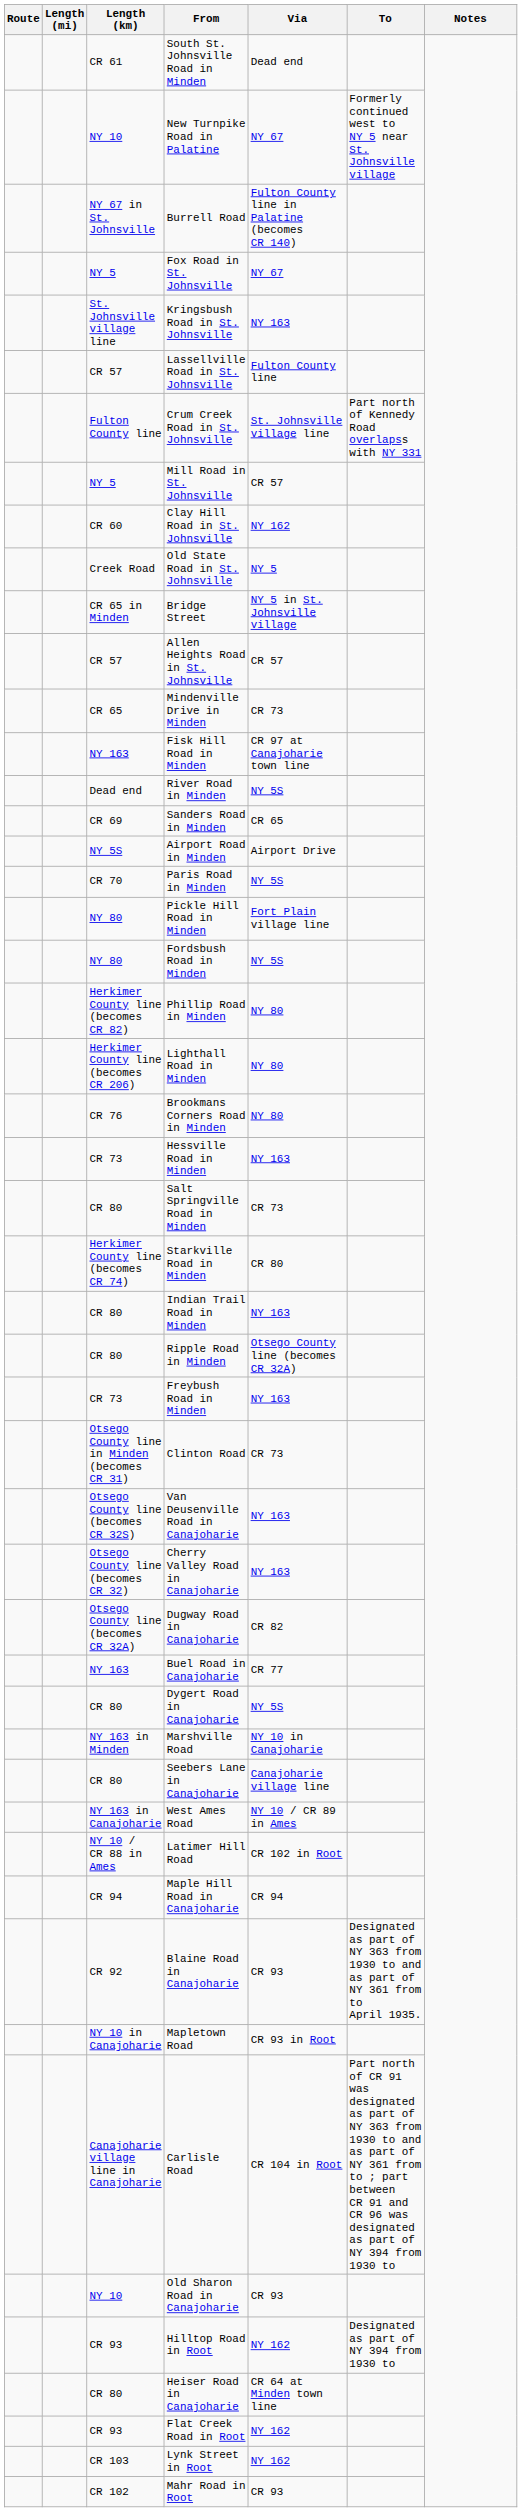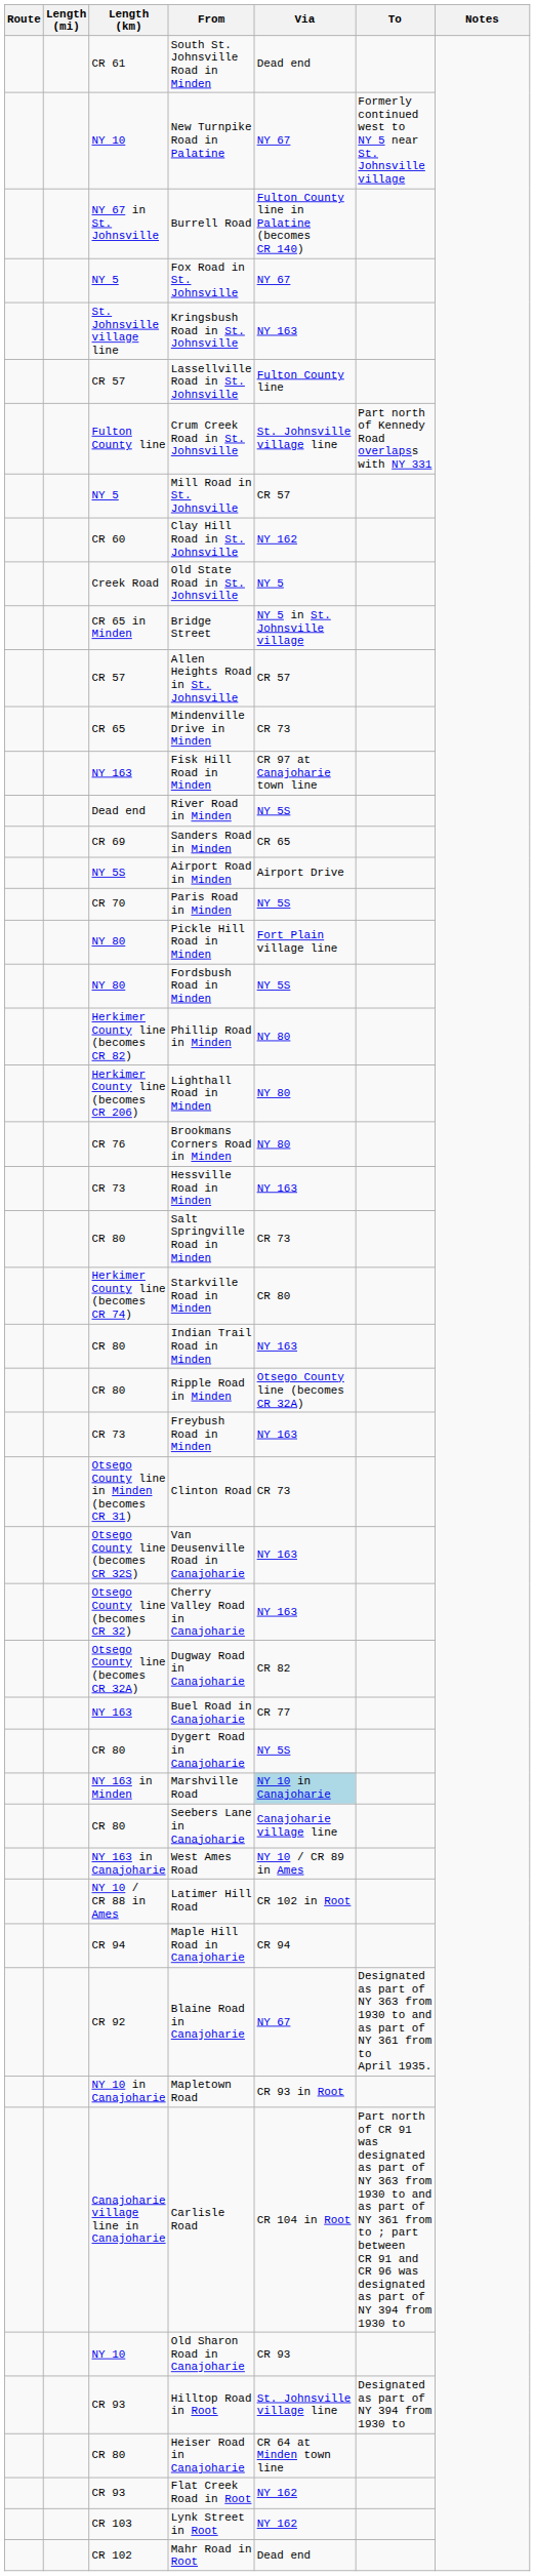 <table class="wikitable sortable">
 <tr>
 <th>Route</th>
 <th>Length<br>(mi)</th>
 <th>Length<br>(km)</th>
 <th class="unsortable">From</th>
 <th class="unsortable" width="20%">Via</th>
 <th class="unsortable">To</th>
 <th class="unsortable" width="20%">Notes</th>
 </tr>
 <tr>
 <td id="51"></td>
 <td></td>
 <td>CR 61</td>
 <td>South St. Johnsville Road in <a href='#'>Minden</a></td>
 <td>Dead end</td>
 <td></td>
 </tr>
 <tr>
 <td id="52"></td>
 <td></td>
 <td><a href='#'>NY&nbsp;10</a></td>
 <td>New Turnpike Road in <a href='#'>Palatine</a></td>
 <td><a href='#'>NY&nbsp;67</a></td>
 <td>Formerly continued west to <a href='#'>NY&nbsp;5</a> near <a href='#'>St. Johnsville village</a></td>
 </tr>
 <tr>
 <td id="53"></td>
 <td></td>
 <td><a href='#'>NY&nbsp;67</a> in <a href='#'>St. Johnsville</a></td>
 <td>Burrell Road</td>
 <td><a href='#'>Fulton County</a> line in <a href='#'>Palatine</a> (becomes <a href='#'>CR 140</a>)</td>
 <td></td>
 </tr>
 <tr>
 <td id="54"></td>
 <td></td>
 <td><a href='#'>NY&nbsp;5</a></td>
 <td>Fox Road in <a href='#'>St. Johnsville</a></td>
 <td><a href='#'>NY&nbsp;67</a></td>
 <td></td>
 </tr>
 <tr>
 <td id="55"></td>
 <td></td>
 <td><a href='#'>St. Johnsville village</a> line</td>
 <td>Kringsbush Road in <a href='#'>St. Johnsville</a></td>
 <td><a href='#'>NY&nbsp;163</a></td>
 <td></td>
 </tr>
 <tr>
 <td id="56"></td>
 <td></td>
 <td>CR 57</td>
 <td>Lassellville Road in <a href='#'>St. Johnsville</a></td>
 <td><a href='#'>Fulton County</a> line</td>
 <td></td>
 </tr>
 <tr>
 <td id="57"></td>
 <td></td>
 <td><a href='#'>Fulton County</a> line</td>
 <td>Crum Creek Road in <a href='#'>St. Johnsville</a></td>
 <td><a href='#'>St. Johnsville village</a> line</td>
 <td>Part north of Kennedy Road <a href='#'>overlaps</a>s with <a href='#'>NY&nbsp;331</a></td>
 </tr>
 <tr>
 <td id="58"></td>
 <td></td>
 <td><a href='#'>NY&nbsp;5</a></td>
 <td>Mill Road in <a href='#'>St. Johnsville</a></td>
 <td>CR 57</td>
 <td></td>
 </tr>
 <tr>
 <td id="59"></td>
 <td></td>
 <td>CR 60</td>
 <td>Clay Hill Road in <a href='#'>St. Johnsville</a></td>
 <td><a href='#'>NY&nbsp;162</a></td>
 <td></td>
 </tr>
 <tr>
 <td id="60"></td>
 <td></td>
 <td>Creek Road</td>
 <td>Old State Road in <a href='#'>St. Johnsville</a></td>
 <td><a href='#'>NY&nbsp;5</a></td>
 <td></td>
 </tr>
 <tr>
 <td id="61"></td>
 <td></td>
 <td>CR 65 in <a href='#'>Minden</a></td>
 <td>Bridge Street</td>
 <td><a href='#'>NY&nbsp;5</a> in <a href='#'>St. Johnsville village</a></td>
 <td></td>
 </tr>
 <tr>
 <td id="62"></td>
 <td></td>
 <td>CR 57</td>
 <td>Allen Heights Road in <a href='#'>St. Johnsville</a></td>
 <td>CR 57</td>
 <td></td>
 </tr>
 <tr>
 <td id="63"></td>
 <td></td>
 <td>CR 65</td>
 <td>Mindenville Drive in <a href='#'>Minden</a></td>
 <td>CR 73</td>
 <td></td>
 </tr>
 <tr>
 <td id="64"></td>
 <td></td>
 <td><a href='#'>NY&nbsp;163</a></td>
 <td>Fisk Hill Road in <a href='#'>Minden</a></td>
 <td>CR 97 at <a href='#'>Canajoharie</a> town line</td>
 <td></td>
 </tr>
 <tr>
 <td id="65"></td>
 <td></td>
 <td>Dead end</td>
 <td>River Road in <a href='#'>Minden</a></td>
 <td><a href='#'>NY&nbsp;5S</a></td>
 <td></td>
 </tr>
 <tr>
 <td id="66"></td>
 <td></td>
 <td>CR 69</td>
 <td>Sanders Road in <a href='#'>Minden</a></td>
 <td>CR 65</td>
 <td></td>
 </tr>
 <tr>
 <td id="67"></td>
 <td></td>
 <td><a href='#'>NY&nbsp;5S</a></td>
 <td>Airport Road in <a href='#'>Minden</a></td>
 <td>Airport Drive</td>
 <td></td>
 </tr>
 <tr>
 <td id="68"></td>
 <td></td>
 <td>CR 70</td>
 <td>Paris Road in <a href='#'>Minden</a></td>
 <td><a href='#'>NY&nbsp;5S</a></td>
 <td></td>
 </tr>
 <tr>
 <td id="69"></td>
 <td></td>
 <td><a href='#'>NY&nbsp;80</a></td>
 <td>Pickle Hill Road in <a href='#'>Minden</a></td>
 <td><a href='#'>Fort Plain</a> village line</td>
 <td></td>
 </tr>
 <tr>
 <td id="70"></td>
 <td></td>
 <td><a href='#'>NY&nbsp;80</a></td>
 <td>Fordsbush Road in <a href='#'>Minden</a></td>
 <td><a href='#'>NY&nbsp;5S</a></td>
 <td></td>
 </tr>
 <tr>
 <td id="71"></td>
 <td></td>
 <td><a href='#'>Herkimer County</a> line (becomes <a href='#'>CR 82</a>)</td>
 <td>Phillip Road in <a href='#'>Minden</a></td>
 <td><a href='#'>NY&nbsp;80</a></td>
 <td></td>
 </tr>
 <tr>
 <td id="72"></td>
 <td></td>
 <td><a href='#'>Herkimer County</a> line (becomes <a href='#'>CR 206</a>)</td>
 <td>Lighthall Road in <a href='#'>Minden</a></td>
 <td><a href='#'>NY&nbsp;80</a></td>
 <td></td>
 </tr>
 <tr>
 <td id="73"></td>
 <td></td>
 <td>CR 76</td>
 <td>Brookmans Corners Road in <a href='#'>Minden</a></td>
 <td><a href='#'>NY&nbsp;80</a></td>
 <td></td>
 </tr>
 <tr>
 <td id="74"></td>
 <td></td>
 <td>CR 73</td>
 <td>Hessville Road in <a href='#'>Minden</a></td>
 <td><a href='#'>NY&nbsp;163</a></td>
 <td></td>
 </tr>
 <tr>
 <td id="75"></td>
 <td></td>
 <td>CR 80</td>
 <td>Salt Springville Road in <a href='#'>Minden</a></td>
 <td>CR 73</td>
 <td></td>
 </tr>
 <tr>
 <td id="76"></td>
 <td></td>
 <td><a href='#'>Herkimer County</a> line (becomes <a href='#'>CR 74</a>)</td>
 <td>Starkville Road in <a href='#'>Minden</a></td>
 <td>CR 80</td>
 <td></td>
 </tr>
 <tr>
 <td id="77"></td>
 <td></td>
 <td>CR 80</td>
 <td>Indian Trail Road in <a href='#'>Minden</a></td>
 <td><a href='#'>NY&nbsp;163</a></td>
 <td></td>
 </tr>
 <tr>
 <td id="78"></td>
 <td></td>
 <td>CR 80</td>
 <td>Ripple Road in <a href='#'>Minden</a></td>
 <td><a href='#'>Otsego County</a> line (becomes <a href='#'>CR 32A</a>)</td>
 <td></td>
 </tr>
 <tr>
 <td id="79"></td>
 <td></td>
 <td>CR 73</td>
 <td>Freybush Road in <a href='#'>Minden</a></td>
 <td><a href='#'>NY&nbsp;163</a></td>
 <td></td>
 </tr>
 <tr>
 <td id="80"></td>
 <td></td>
 <td><a href='#'>Otsego County</a> line in <a href='#'>Minden</a> (becomes <a href='#'>CR 31</a>)</td>
 <td>Clinton Road</td>
 <td>CR 73</td>
 <td></td>
 </tr>
 <tr>
 <td id="81"></td>
 <td></td>
 <td><a href='#'>Otsego County</a> line (becomes <a href='#'>CR 32S</a>)</td>
 <td>Van Deusenville Road in <a href='#'>Canajoharie</a></td>
 <td><a href='#'>NY&nbsp;163</a></td>
 <td></td>
 </tr>
 <tr>
 <td id="82"></td>
 <td></td>
 <td><a href='#'>Otsego County</a> line (becomes <a href='#'>CR 32</a>)</td>
 <td>Cherry Valley Road in <a href='#'>Canajoharie</a></td>
 <td><a href='#'>NY&nbsp;163</a></td>
 <td></td>
 </tr>
 <tr>
 <td id="83"></td>
 <td></td>
 <td><a href='#'>Otsego County</a> line (becomes <a href='#'>CR 32A</a>)</td>
 <td>Dugway Road in <a href='#'>Canajoharie</a></td>
 <td>CR 82</td>
 <td></td>
 </tr>
 <tr>
 <td id="84"></td>
 <td></td>
 <td><a href='#'>NY&nbsp;163</a></td>
 <td>Buel Road in <a href='#'>Canajoharie</a></td>
 <td>CR 77</td>
 <td></td>
 </tr>
 <tr>
 <td id="85"></td>
 <td></td>
 <td>CR 80</td>
 <td>Dygert Road in <a href='#'>Canajoharie</a></td>
 <td><a href='#'>NY&nbsp;5S</a></td>
 <td></td>
 </tr>
 <tr>
 <td id="86"></td>
 <td></td>
 <td><a href='#'>NY&nbsp;163</a> in <a href='#'>Minden</a></td>
 <td>Marshville Road</td>
-<td><a href='#'>NY&nbsp;10</a> in <a href='#'>Canajoharie</a></td>
+<td style="background: lightblue;"><a href='#'>NY&nbsp;10</a> in <a href='#'>Canajoharie</a></td>
 <td></td>
 </tr>
 <tr>
 <td id="87"></td>
 <td></td>
 <td>CR 80</td>
 <td>Seebers Lane in <a href='#'>Canajoharie</a></td>
 <td><a href='#'>Canajoharie village</a> line</td>
 <td></td>
 </tr>
 <tr>
 <td id="88"></td>
 <td></td>
 <td><a href='#'>NY&nbsp;163</a> in <a href='#'>Canajoharie</a></td>
 <td>West Ames Road</td>
 <td><a href='#'>NY&nbsp;10</a> / CR 89 in <a href='#'>Ames</a></td>
 <td></td>
 </tr>
 <tr>
 <td id="89"></td>
 <td></td>
 <td><a href='#'>NY&nbsp;10</a> / CR 88 in <a href='#'>Ames</a></td>
 <td>Latimer Hill Road</td>
 <td>CR 102 in <a href='#'>Root</a></td>
 <td></td>
 </tr>
 <tr>
 <td id="90"></td>
 <td></td>
 <td>CR 94</td>
 <td>Maple Hill Road in <a href='#'>Canajoharie</a></td>
 <td>CR 94</td>
 <td></td>
 </tr>
 <tr>
 <td id="91"></td>
 <td></td>
 <td>CR 92</td>
 <td>Blaine Road in <a href='#'>Canajoharie</a></td>
-<td>CR 93</td>
+<td><a href='#'>NY&nbsp;67</a></td>
 <td>Designated as part of NY 363 from 1930 to  and as part of NY 361 from  to April 1935.</td>
 </tr>
 <tr>
 <td id="92"></td>
 <td></td>
 <td><a href='#'>NY&nbsp;10</a> in <a href='#'>Canajoharie</a></td>
 <td>Mapletown Road</td>
 <td>CR 93 in <a href='#'>Root</a></td>
 <td></td>
 </tr>
 <tr>
 <td id="93"></td>
 <td></td>
 <td><a href='#'>Canajoharie village</a> line in <a href='#'>Canajoharie</a></td>
 <td>Carlisle Road</td>
 <td>CR 104 in <a href='#'>Root</a></td>
 <td>Part north of CR 91 was designated as part of NY 363 from 1930 to  and as part of NY 361 from  to ; part between CR 91 and CR 96 was designated as part of NY 394 from 1930 to </td>
 </tr>
 <tr>
 <td id="94"></td>
 <td></td>
 <td><a href='#'>NY&nbsp;10</a></td>
 <td>Old Sharon Road in <a href='#'>Canajoharie</a></td>
 <td>CR 93</td>
 <td></td>
 </tr>
 <tr>
 <td id="96"></td>
 <td></td>
 <td>CR 93</td>
 <td>Hilltop Road in <a href='#'>Root</a></td>
-<td><a href='#'>NY&nbsp;162</a></td>
+<td><a href='#'>St. Johnsville village</a> line</td>
 <td>Designated as part of NY 394 from 1930 to </td>
 </tr>
 <tr>
 <td id="97"></td>
 <td></td>
 <td>CR 80</td>
 <td>Heiser Road in <a href='#'>Canajoharie</a></td>
 <td>CR 64 at <a href='#'>Minden</a> town line</td>
 <td></td>
 </tr>
 <tr>
 <td id="98"></td>
 <td></td>
 <td>CR 93</td>
 <td>Flat Creek Road in <a href='#'>Root</a></td>
 <td><a href='#'>NY&nbsp;162</a></td>
 <td></td>
 </tr>
 <tr>
 <td id="99"></td>
 <td></td>
 <td>CR 103</td>
 <td>Lynk Street in <a href='#'>Root</a></td>
 <td><a href='#'>NY&nbsp;162</a></td>
 <td></td>
 </tr>
 <tr>
 <td id="100"></td>
 <td></td>
 <td>CR 102</td>
 <td>Mahr Road in <a href='#'>Root</a></td>
-<td>CR 93</td>
+<td>Dead end</td>
 <td></td>
 </tr>
 </table>
